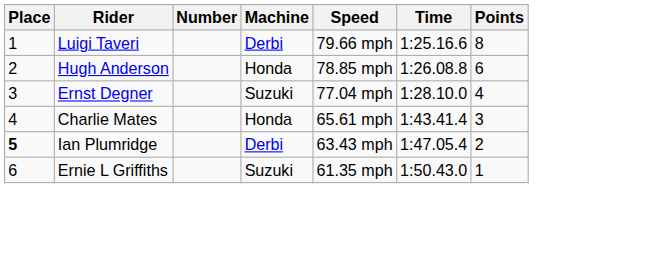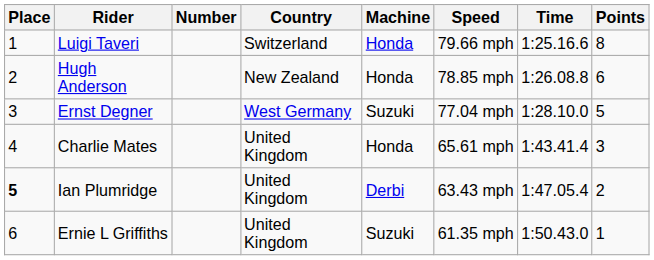 <table class="wikitable" style="font-size: 95%;">
 <tr>
 <th>Place</th>
 <th>Rider</th>
 <th>Number</th>
+<th>Country</th>
 <th>Machine</th>
 <th>Speed</th>
 <th>Time</th>
 <th>Points</th>
 </tr>
 <tr>
 <td>1</td>
 <td> <a href='#'>Luigi Taveri</a></td>
 <td></td>
-<td><a href='#'>Derbi</a></td>
+<td>Switzerland</td>
+<td><a href='#'>Honda</a></td>
 <td>79.66 mph</td>
 <td>1:25.16.6</td>
 <td>8</td>
 </tr>
 <tr>
 <td>2</td>
 <td> <a href='#'>Hugh Anderson</a></td>
 <td></td>
+<td>New Zealand</td>
 <td>Honda</td>
 <td>78.85 mph</td>
 <td>1:26.08.8</td>
 <td>6</td>
 </tr>
 <tr>
 <td>3</td>
 <td> <a href='#'>Ernst Degner</a></td>
 <td></td>
+<td><a href='#'>West Germany</a></td>
 <td>Suzuki</td>
 <td>77.04 mph</td>
 <td>1:28.10.0</td>
-<td>4</td>
+<td>5</td>
 </tr>
 <tr>
 <td>4</td>
 <td> Charlie Mates</td>
 <td></td>
+<td>United Kingdom</td>
 <td>Honda</td>
 <td>65.61 mph</td>
 <td>1:43.41.4</td>
 <td>3</td>
 </tr>
 <tr>
 <td><strong>5</strong></td>
 <td> Ian Plumridge</td>
 <td></td>
+<td>United Kingdom</td>
 <td><a href='#'>Derbi</a></td>
 <td>63.43 mph</td>
 <td>1:47.05.4</td>
 <td>2</td>
 </tr>
 <tr>
 <td>6</td>
 <td> Ernie L Griffiths</td>
 <td></td>
+<td>United Kingdom</td>
 <td>Suzuki</td>
 <td>61.35 mph</td>
 <td>1:50.43.0</td>
 <td>1</td>
 </tr>
 </table>
